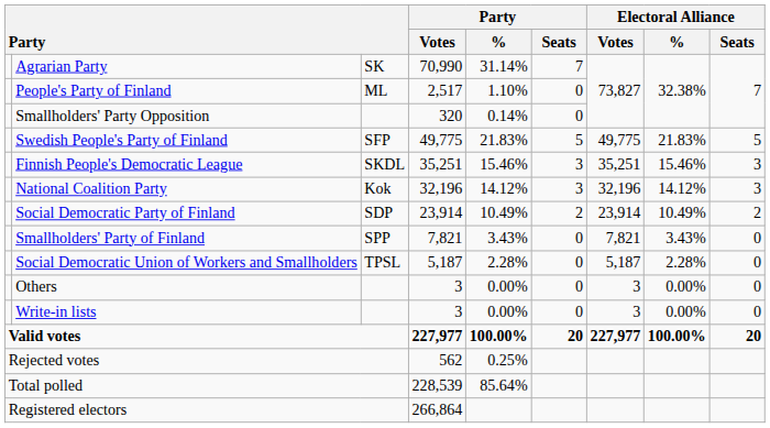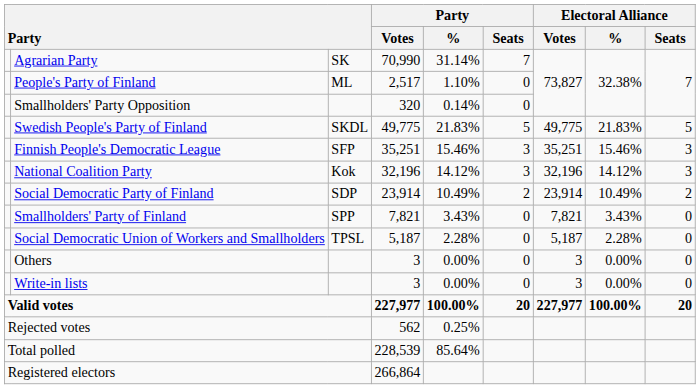 <table class="wikitable" border="1" style="text-align:right;">
 <tr>
 <th style="text-align:left;" valign=bottom rowspan=2 colspan=3>Party</th>
 <th colspan=3>Party</th>
 <th colspan=3>Electoral Alliance</th>
 </tr>
 <tr>
 <th align=center valign=bottom width="50">Votes</th>
 <th align=center valign=bottom width="50">%</th>
 <th align=center valign=bottom width="50">Seats</th>
 <th align=center valign=bottom width="50">Votes</th>
 <th align=center valign=bottom width="50">%</th>
 <th align=center valign=bottom width="50">Seats</th>
 </tr>
 <tr>
 <td></td>
 <td align=left><a href='#'>Agrarian Party</a></td>
 <td align=left>SK</td>
 <td>70,990</td>
 <td>31.14%</td>
 <td>7</td>
 <td rowspan=3>73,827</td>
 <td rowspan=3>32.38%</td>
 <td rowspan=3>7</td>
 </tr>
 <tr>
 <td></td>
 <td align=left><a href='#'>People's Party of Finland</a></td>
 <td align=left>ML</td>
 <td>2,517</td>
 <td>1.10%</td>
 <td>0</td>
 </tr>
 <tr>
 <td></td>
 <td align=left>Smallholders' Party Opposition</td>
 <td align=left></td>
 <td>320</td>
 <td>0.14%</td>
 <td>0</td>
 </tr>
 <tr>
 <td></td>
 <td align=left><a href='#'>Swedish People's Party of Finland</a></td>
-<td align=left>SFP</td>
+<td align=left>SKDL</td>
 <td>49,775</td>
 <td>21.83%</td>
 <td>5</td>
 <td>49,775</td>
 <td>21.83%</td>
 <td>5</td>
 </tr>
 <tr>
 <td></td>
 <td align=left><a href='#'>Finnish People's Democratic League</a></td>
-<td align=left>SKDL</td>
+<td align=left>SFP</td>
 <td>35,251</td>
 <td>15.46%</td>
 <td>3</td>
 <td>35,251</td>
 <td>15.46%</td>
 <td>3</td>
 </tr>
 <tr>
 <td></td>
 <td align=left><a href='#'>National Coalition Party</a></td>
 <td align=left>Kok</td>
 <td>32,196</td>
 <td>14.12%</td>
 <td>3</td>
 <td>32,196</td>
 <td>14.12%</td>
 <td>3</td>
 </tr>
 <tr>
 <td></td>
 <td align=left style="white-space: nowrap;"><a href='#'>Social Democratic Party of Finland</a></td>
 <td align=left>SDP</td>
 <td>23,914</td>
 <td>10.49%</td>
 <td>2</td>
 <td>23,914</td>
 <td>10.49%</td>
 <td>2</td>
 </tr>
 <tr>
 <td></td>
 <td align=left><a href='#'>Smallholders' Party of Finland</a></td>
 <td align=left>SPP</td>
 <td>7,821</td>
 <td>3.43%</td>
 <td>0</td>
 <td>7,821</td>
 <td>3.43%</td>
 <td>0</td>
 </tr>
 <tr>
 <td></td>
 <td align=left><a href='#'>Social Democratic Union of Workers and Smallholders</a></td>
 <td align=left>TPSL</td>
 <td>5,187</td>
 <td>2.28%</td>
 <td>0</td>
 <td>5,187</td>
 <td>2.28%</td>
 <td>0</td>
 </tr>
 <tr>
 <td></td>
 <td align=left>Others</td>
 <td align=left></td>
 <td>3</td>
 <td>0.00%</td>
 <td>0</td>
 <td>3</td>
 <td>0.00%</td>
 <td>0</td>
 </tr>
 <tr>
 <td></td>
 <td align=left><a href='#'>Write-in lists</a></td>
 <td align=left></td>
 <td>3</td>
 <td>0.00%</td>
 <td>0</td>
 <td>3</td>
 <td>0.00%</td>
 <td>0</td>
 </tr>
 <tr style="font-weight:bold">
 <td align=left colspan=3>Valid votes</td>
 <td>227,977</td>
 <td>100.00%</td>
 <td>20</td>
 <td>227,977</td>
 <td>100.00%</td>
 <td>20</td>
 </tr>
 <tr>
 <td align=left colspan=3>Rejected votes</td>
 <td>562</td>
 <td>0.25%</td>
 <td></td>
 <td></td>
 <td></td>
 <td></td>
 </tr>
 <tr>
 <td align=left colspan=3>Total polled</td>
 <td>228,539</td>
 <td>85.64%</td>
 <td></td>
 <td></td>
 <td></td>
 <td></td>
 </tr>
 <tr>
 <td align=left colspan=3>Registered electors</td>
 <td>266,864</td>
 <td></td>
 <td></td>
 <td></td>
 <td></td>
 <td></td>
 </tr>
 </table>
